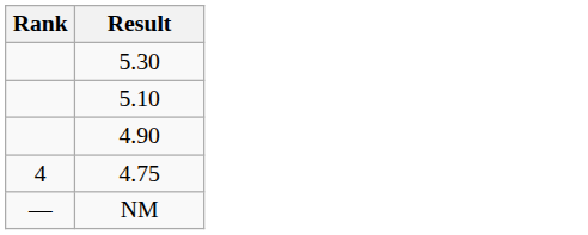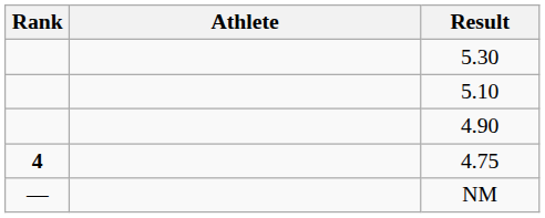 <table class=wikitable style="text-align:center">
 <tr>
 <th width=40>Rank</th>
+<th width=250>Athlete</th>
 <th width=80>Result</th>
 </tr>
 <tr>
 <td></td>
+<td align=left></td>
 <td>5.30</td>
 </tr>
 <tr>
 <td></td>
+<td align=left></td>
 <td>5.10</td>
 </tr>
 <tr>
 <td></td>
+<td align=left></td>
 <td>4.90</td>
 </tr>
 <tr>
-<td>4</td>
+<td><strong>4</strong></td>
+<td align=left></td>
 <td>4.75</td>
 </tr>
 <tr>
 <td>—</td>
+<td align=left></td>
 <td>NM</td>
 </tr>
 </table>
